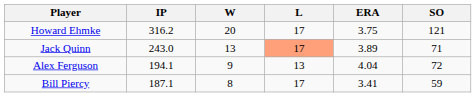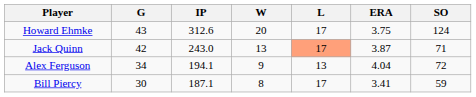 <table class="wikitable sortable">
 <tr>
 <th bgcolor="#DDDDFF" width="16%">Player</th>
+<th bgcolor="#DDDDFF" width="9%">G</th>
 <th bgcolor="#DDDDFF" width="9%">IP</th>
 <th bgcolor="#DDDDFF" width="9%">W</th>
 <th bgcolor="#DDDDFF" width="9%">L</th>
 <th bgcolor="#DDDDFF" width="9%">ERA</th>
 <th bgcolor="#DDDDFF" width="9%">SO</th>
 </tr>
 <tr align="center">
 <td><a href='#'>Howard Ehmke</a></td>
-<td>316.2</td>
+<td>43</td>
+<td>312.6</td>
 <td>20</td>
 <td>17</td>
 <td>3.75</td>
-<td>121</td>
+<td>124</td>
 </tr>
 <tr align=center>
 <td><a href='#'>Jack Quinn</a></td>
+<td>42</td>
 <td>243.0</td>
 <td>13</td>
 <td style="background: lightsalmon;">17</td>
-<td>3.89</td>
+<td>3.87</td>
 <td>71</td>
 </tr>
 <tr align=center>
 <td><a href='#'>Alex Ferguson</a></td>
+<td>34</td>
 <td>194.1</td>
 <td>9</td>
 <td>13</td>
 <td>4.04</td>
 <td>72</td>
 </tr>
 <tr align=center>
 <td><a href='#'>Bill Piercy</a></td>
+<td>30</td>
 <td>187.1</td>
 <td>8</td>
 <td>17</td>
 <td>3.41</td>
 <td>59</td>
 </tr>
 </table>
